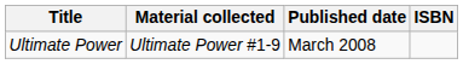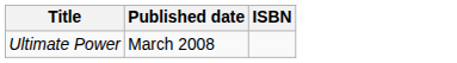 <table class="wikitable">
 <tr>
 <th>Title</th>
-<th>Material collected</th>
 <th>Published date</th>
 <th>ISBN</th>
 </tr>
 <tr>
 <td><em>Ultimate Power</em></td>
-<td><em>Ultimate Power</em> #1-9</td>
 <td>March 2008</td>
 <td></td>
 </tr>
 </table>
